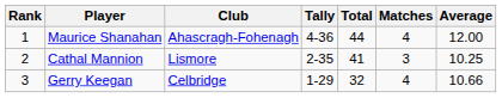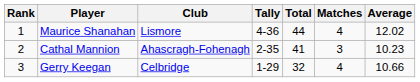 <table class="wikitable">
 <tr>
 <th>Rank</th>
 <th>Player</th>
 <th>Club</th>
 <th>Tally</th>
 <th>Total</th>
 <th>Matches</th>
 <th>Average</th>
 </tr>
 <tr>
 <td rowspan="1" style="text-align:center;">1</td>
 <td><a href='#'>Maurice Shanahan</a></td>
-<td><a href='#'>Ahascragh-Fohenagh</a></td>
+<td><a href='#'>Lismore</a></td>
 <td align=center>4-36</td>
 <td align=center>44</td>
 <td align=center>4</td>
-<td align=center>12.00</td>
+<td align=center>12.02</td>
 </tr>
 <tr>
 <td rowspan="1" style="text-align:center;">2</td>
 <td><a href='#'>Cathal Mannion</a></td>
-<td><a href='#'>Lismore</a></td>
+<td><a href='#'>Ahascragh-Fohenagh</a></td>
 <td align=center>2-35</td>
 <td align=center>41</td>
 <td align=center>3</td>
-<td align=center>10.25</td>
+<td align=center>10.23</td>
 </tr>
 <tr>
 <td rowspan="1" style="text-align:center;">3</td>
 <td><a href='#'>Gerry Keegan</a></td>
 <td><a href='#'>Celbridge</a></td>
 <td align=center>1-29</td>
 <td align=center>32</td>
 <td align=center>4</td>
 <td align=center>10.66</td>
 </tr>
 </table>
